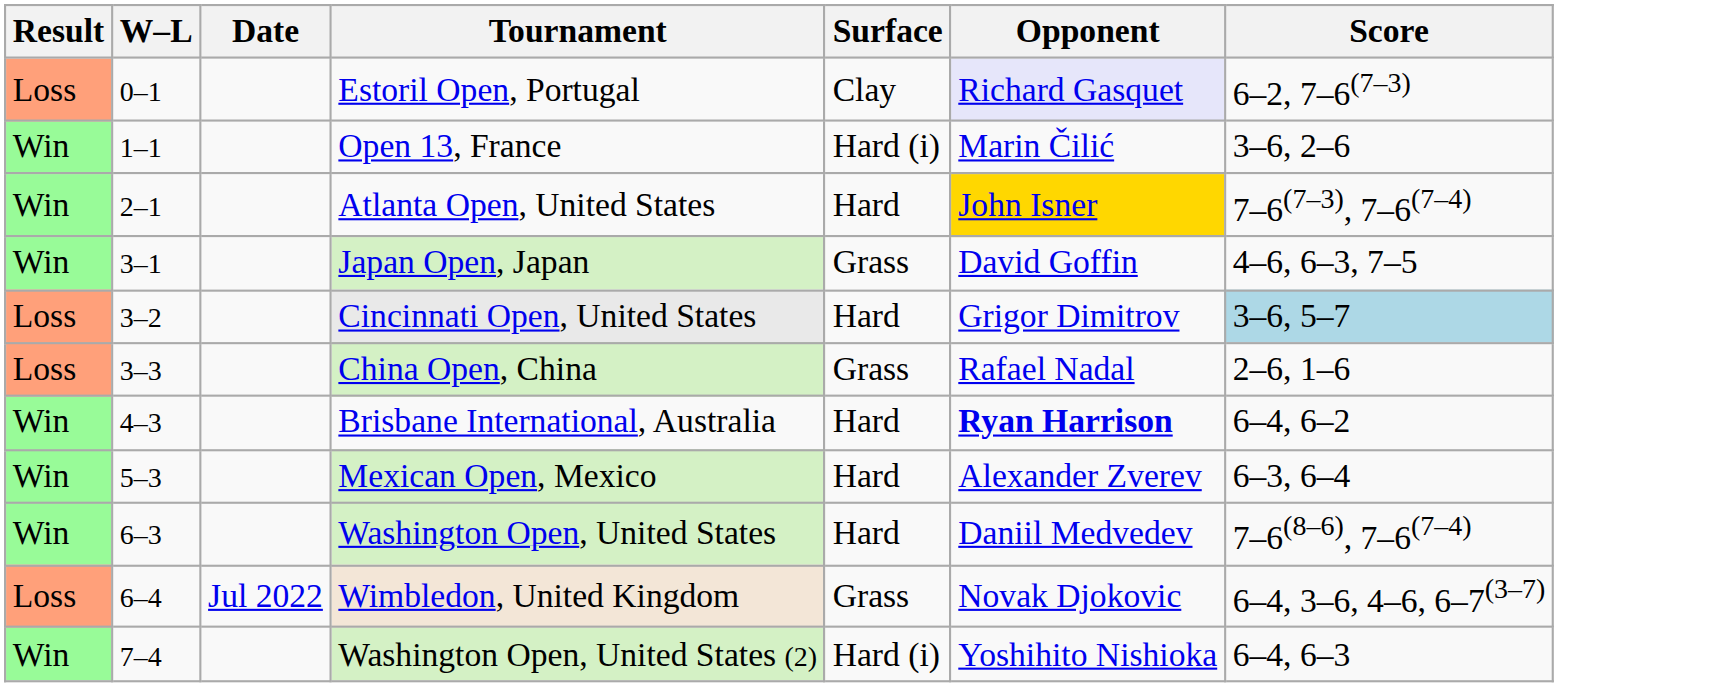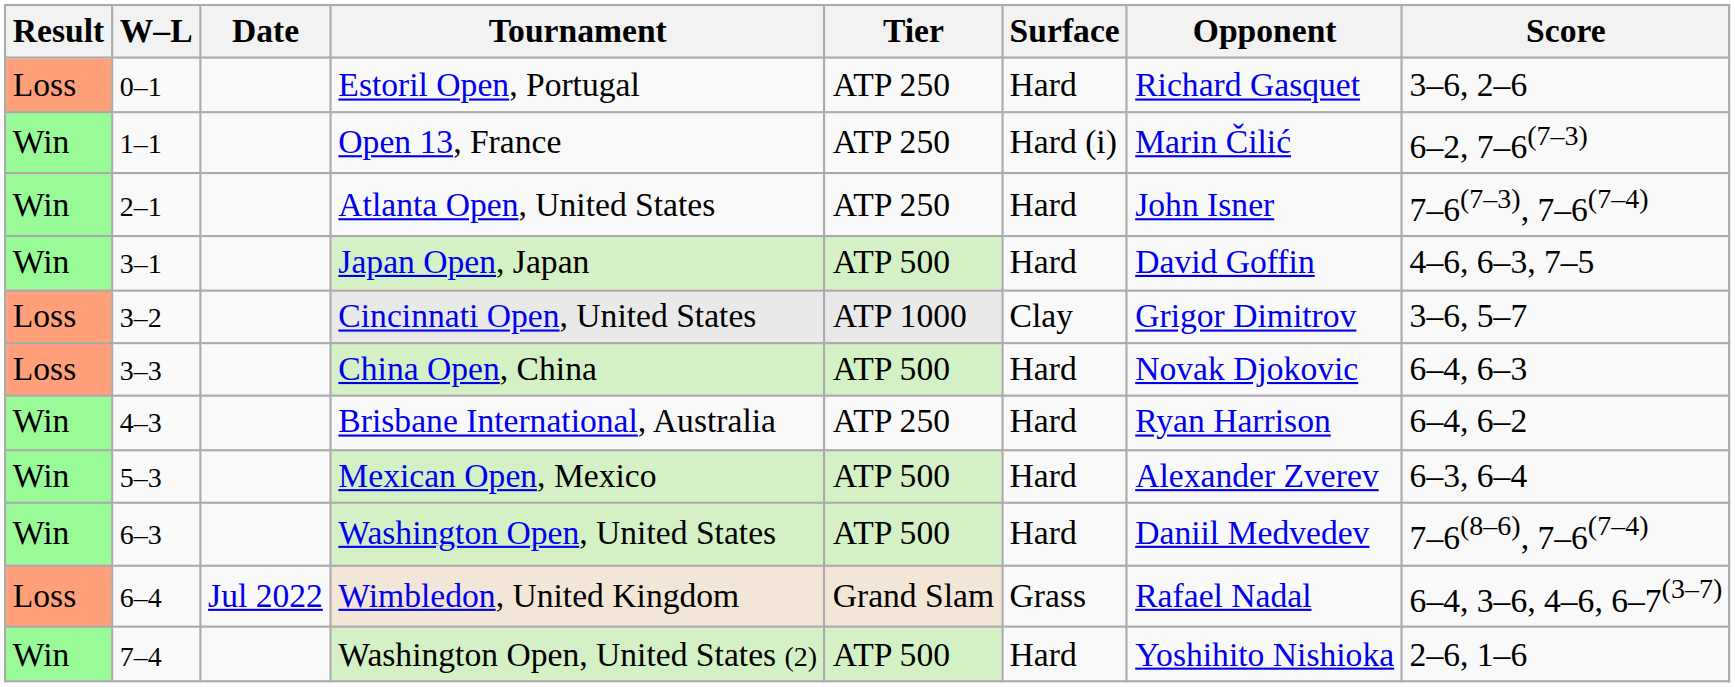 <table class="sortable wikitable nowrap">
 <tr>
 <th>Result</th>
 <th class=unsortable>W–L</th>
 <th>Date</th>
 <th>Tournament</th>
+<th>Tier</th>
 <th>Surface</th>
 <th>Opponent</th>
 <th class=unsortable>Score</th>
 </tr>
 <tr>
 <td style=background:#ffa07a>Loss</td>
 <td><small>0–1</small></td>
 <td><a href='#'></a></td>
 <td><a href='#'>Estoril Open</a>, Portugal</td>
-<td>Clay</td>
-<td style="background: lavender;"> <a href='#'>Richard Gasquet</a></td>
-<td>6–2, 7–6<sup>(7–3)</sup></td>
+<td>ATP 250</td>
+<td>Hard</td>
+<td> <a href='#'>Richard Gasquet</a></td>
+<td>3–6, 2–6</td>
 </tr>
 <tr>
 <td style=background:#98fb98>Win</td>
 <td><small>1–1</small></td>
 <td><a href='#'></a></td>
 <td><a href='#'>Open 13</a>, France</td>
+<td>ATP 250</td>
 <td>Hard (i)</td>
 <td> <a href='#'>Marin Čilić</a></td>
-<td>3–6, 2–6</td>
+<td>6–2, 7–6<sup>(7–3)</sup></td>
 </tr>
 <tr>
 <td style=background:#98fb98>Win</td>
 <td><small>2–1</small></td>
 <td><a href='#'></a></td>
 <td><a href='#'>Atlanta Open</a>, United States</td>
+<td>ATP 250</td>
 <td>Hard</td>
-<td style="background: gold;"> <a href='#'>John Isner</a></td>
+<td> <a href='#'>John Isner</a></td>
 <td>7–6<sup>(7–3)</sup>, 7–6<sup>(7–4)</sup></td>
 </tr>
 <tr>
 <td style=background:#98fb98>Win</td>
 <td><small>3–1</small></td>
 <td><a href='#'></a></td>
 <td style=background:#d4f1c5><a href='#'>Japan Open</a>, Japan</td>
-<td>Grass</td>
+<td style=background:#d4f1c5>ATP 500</td>
+<td>Hard</td>
 <td> <a href='#'>David Goffin</a></td>
 <td>4–6, 6–3, 7–5</td>
 </tr>
 <tr>
 <td style=background:#ffa07a>Loss</td>
 <td><small>3–2</small></td>
 <td><a href='#'></a></td>
 <td style=background:#e9e9e9><a href='#'>Cincinnati Open</a>, United States</td>
-<td>Hard</td>
+<td style=background:#e9e9e9>ATP 1000</td>
+<td>Clay</td>
 <td> <a href='#'>Grigor Dimitrov</a></td>
-<td style="background: lightblue;">3–6, 5–7</td>
+<td>3–6, 5–7</td>
 </tr>
 <tr>
 <td style=background:#ffa07a>Loss</td>
 <td><small>3–3</small></td>
 <td><a href='#'></a></td>
 <td style=background:#d4f1c5><a href='#'>China Open</a>, China</td>
-<td>Grass</td>
-<td> <a href='#'>Rafael Nadal</a></td>
-<td>2–6, 1–6</td>
+<td style=background:#d4f1c5>ATP 500</td>
+<td>Hard</td>
+<td> <a href='#'>Novak Djokovic</a></td>
+<td>6–4, 6–3</td>
 </tr>
 <tr>
 <td style=background:#98fb98>Win</td>
 <td><small>4–3</small></td>
 <td><a href='#'></a></td>
 <td><a href='#'>Brisbane International</a>, Australia</td>
+<td>ATP 250</td>
 <td>Hard</td>
-<td><strong> <a href='#'>Ryan Harrison</a></strong></td>
+<td> <a href='#'>Ryan Harrison</a></td>
 <td>6–4, 6–2</td>
 </tr>
 <tr>
 <td style=background:#98fb98>Win</td>
 <td><small>5–3</small></td>
 <td><a href='#'></a></td>
 <td style=background:#d4f1c5><a href='#'>Mexican Open</a>, Mexico</td>
+<td style=background:#d4f1c5>ATP 500</td>
 <td>Hard</td>
 <td> <a href='#'>Alexander Zverev</a></td>
 <td>6–3, 6–4</td>
 </tr>
 <tr>
 <td style=background:#98fb98>Win</td>
 <td><small>6–3</small></td>
 <td><a href='#'></a></td>
 <td style=background:#d4f1c5><a href='#'>Washington Open</a>, United States</td>
+<td style=background:#d4f1c5>ATP 500</td>
 <td>Hard</td>
 <td> <a href='#'>Daniil Medvedev</a></td>
 <td>7–6<sup>(8–6)</sup>, 7–6<sup>(7–4)</sup></td>
 </tr>
 <tr>
 <td style=background:#ffa07a>Loss</td>
 <td><small>6–4</small></td>
 <td><a href='#'>Jul 2022</a></td>
 <td style=background:#f3e6d7><a href='#'>Wimbledon</a>, United Kingdom</td>
+<td style=background:#f3e6d7>Grand Slam</td>
 <td>Grass</td>
-<td> <a href='#'>Novak Djokovic</a></td>
+<td> <a href='#'>Rafael Nadal</a></td>
 <td>6–4, 3–6, 4–6, 6–7<sup>(3–7)</sup></td>
 </tr>
 <tr>
 <td style=background:#98fb98>Win</td>
 <td><small>7–4</small></td>
 <td><a href='#'></a></td>
 <td style=background:#d4f1c5>Washington Open, United States <small>(2)</small></td>
-<td>Hard (i)</td>
+<td style=background:#d4f1c5>ATP 500</td>
+<td>Hard</td>
 <td> <a href='#'>Yoshihito Nishioka</a></td>
-<td>6–4, 6–3</td>
+<td>2–6, 1–6</td>
 </tr>
 </table>
